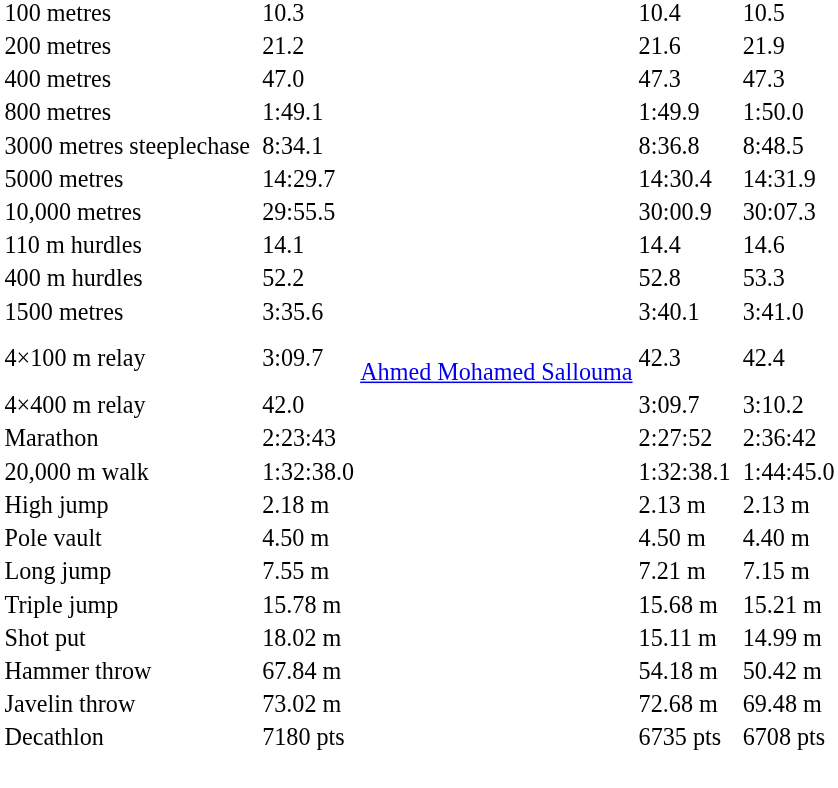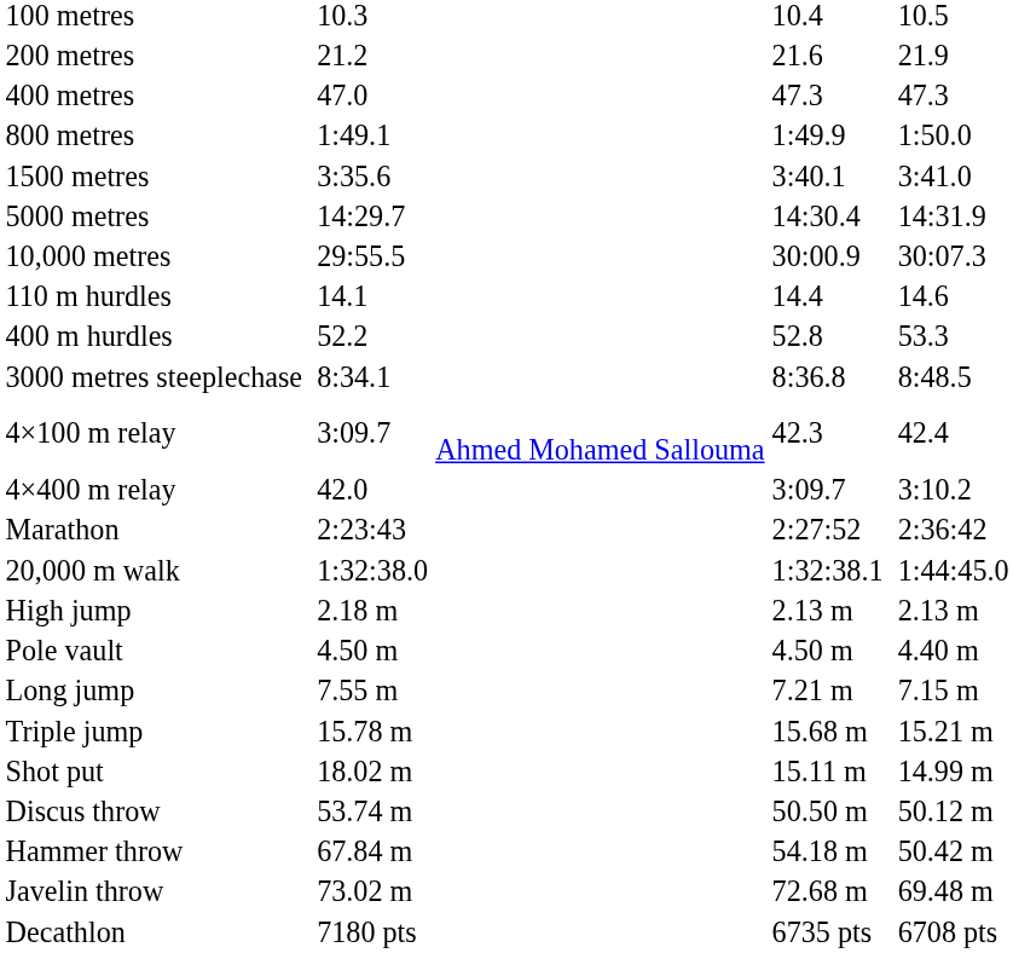 <table>
 <tr>
 <td>100 metres</td>
 <td></td>
 <td>10.3</td>
 <td></td>
 <td>10.4</td>
 <td></td>
 <td>10.5</td>
 </tr>
 <tr>
 <td>200 metres</td>
 <td></td>
 <td>21.2</td>
 <td></td>
 <td>21.6</td>
 <td></td>
 <td>21.9</td>
 </tr>
 <tr>
 <td>400 metres</td>
 <td></td>
 <td>47.0</td>
 <td></td>
 <td>47.3</td>
 <td></td>
 <td>47.3</td>
 </tr>
 <tr>
 <td>800 metres</td>
 <td></td>
 <td>1:49.1</td>
 <td></td>
 <td>1:49.9</td>
 <td></td>
 <td>1:50.0</td>
 </tr>
 <tr>
-<td>3000 metres steeplechase</td>
+<td>1500 metres</td>
 <td></td>
-<td>8:34.1</td>
+<td>3:35.6</td>
 <td></td>
-<td>8:36.8</td>
+<td>3:40.1</td>
 <td></td>
-<td>8:48.5</td>
+<td>3:41.0</td>
 </tr>
 <tr>
 <td>5000 metres</td>
 <td></td>
 <td>14:29.7</td>
 <td></td>
 <td>14:30.4</td>
 <td></td>
 <td>14:31.9</td>
 </tr>
 <tr>
 <td>10,000 metres</td>
 <td></td>
 <td>29:55.5</td>
 <td></td>
 <td>30:00.9</td>
 <td></td>
 <td>30:07.3</td>
 </tr>
 <tr>
 <td>110 m hurdles</td>
 <td></td>
 <td>14.1</td>
 <td></td>
 <td>14.4</td>
 <td></td>
 <td>14.6</td>
 </tr>
 <tr>
 <td>400 m hurdles</td>
 <td></td>
 <td>52.2</td>
 <td></td>
 <td>52.8</td>
 <td></td>
 <td>53.3</td>
 </tr>
 <tr>
-<td>1500 metres</td>
+<td>3000 metres steeplechase</td>
 <td></td>
-<td>3:35.6</td>
+<td>8:34.1</td>
 <td></td>
-<td>3:40.1</td>
+<td>8:36.8</td>
 <td></td>
-<td>3:41.0</td>
+<td>8:48.5</td>
 </tr>
 <tr>
 <td>4×100 m relay</td>
 <td></td>
 <td>3:09.7</td>
 <td><br><a href='#'>Ahmed Mohamed Sallouma</a></td>
 <td>42.3</td>
 <td></td>
 <td>42.4</td>
 </tr>
 <tr>
 <td>4×400 m relay</td>
 <td></td>
 <td>42.0</td>
 <td></td>
 <td>3:09.7</td>
 <td></td>
 <td>3:10.2</td>
 </tr>
 <tr>
 <td>Marathon</td>
 <td></td>
 <td>2:23:43</td>
 <td></td>
 <td>2:27:52</td>
 <td></td>
 <td>2:36:42</td>
 </tr>
 <tr>
 <td>20,000 m walk</td>
 <td></td>
 <td>1:32:38.0</td>
 <td></td>
 <td>1:32:38.1</td>
 <td></td>
 <td>1:44:45.0</td>
 </tr>
 <tr>
 <td>High jump</td>
 <td></td>
 <td>2.18 m</td>
 <td></td>
 <td>2.13 m</td>
 <td></td>
 <td>2.13 m</td>
 </tr>
 <tr>
 <td>Pole vault</td>
 <td></td>
 <td>4.50 m</td>
 <td></td>
 <td>4.50 m</td>
 <td></td>
 <td>4.40 m</td>
 </tr>
 <tr>
 <td>Long jump</td>
 <td></td>
 <td>7.55 m</td>
 <td></td>
 <td>7.21 m</td>
 <td></td>
 <td>7.15 m</td>
 </tr>
 <tr>
 <td>Triple jump</td>
 <td></td>
 <td>15.78 m</td>
 <td></td>
 <td>15.68 m</td>
 <td></td>
 <td>15.21 m</td>
 </tr>
 <tr>
 <td>Shot put</td>
 <td></td>
 <td>18.02 m</td>
 <td></td>
 <td>15.11 m</td>
 <td></td>
 <td>14.99 m</td>
 </tr>
 <tr>
+<td>Discus throw</td>
+<td></td>
+<td>53.74 m</td>
+<td></td>
+<td>50.50 m</td>
+<td></td>
+<td>50.12 m</td>
+</tr>
+<tr>
 <td>Hammer throw</td>
 <td></td>
 <td>67.84 m</td>
 <td></td>
 <td>54.18 m</td>
 <td></td>
 <td>50.42 m</td>
 </tr>
 <tr>
 <td>Javelin throw</td>
 <td></td>
 <td>73.02 m</td>
 <td></td>
 <td>72.68 m</td>
 <td></td>
 <td>69.48 m</td>
 </tr>
 <tr>
 <td>Decathlon</td>
 <td></td>
 <td>7180 pts</td>
 <td></td>
 <td>6735 pts</td>
 <td></td>
 <td>6708 pts</td>
 </tr>
 </table>
